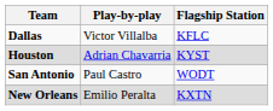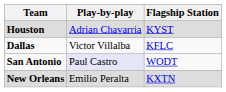 <table class="wikitable">
 <tr>
 <th>Team</th>
 <th>Play-by-play</th>
 <th>Flagship Station</th>
-</tr>
-<tr>
-<td><strong>Dallas</strong></td>
-<td>Victor Villalba</td>
-<td><a href='#'>KFLC</a></td>
 </tr>
 <tr style="background:#ddd;">
 <td><strong>Houston</strong></td>
 <td><a href='#'>Adrian Chavarria</a></td>
 <td><a href='#'>KYST</a></td>
 </tr>
 <tr>
+<td><strong>Dallas</strong></td>
+<td>Victor Villalba</td>
+<td><a href='#'>KFLC</a></td>
+</tr>
+<tr>
 <td><strong>San Antonio</strong></td>
-<td>Paul Castro</td>
+<td style="background: lavender;">Paul Castro</td>
 <td><a href='#'>WODT</a></td>
 </tr>
 <tr style="background:#ddd;">
 <td><strong>New Orleans</strong></td>
 <td>Emilio Peralta</td>
 <td><a href='#'>KXTN</a></td>
 </tr>
 </table>
